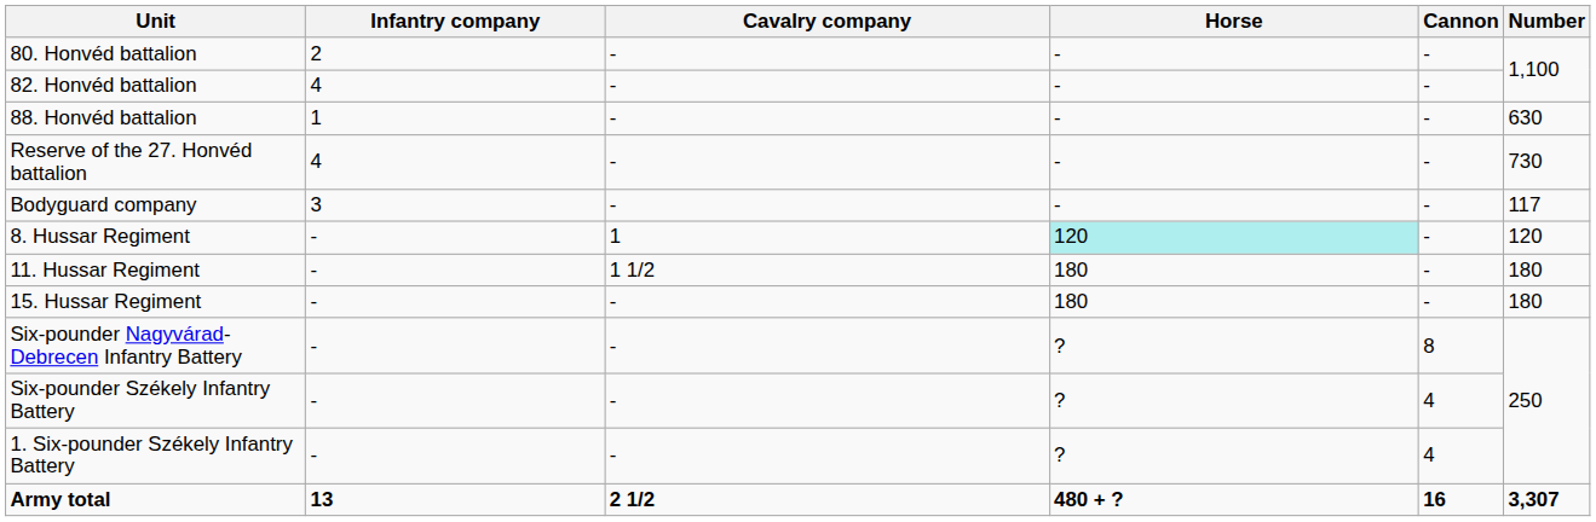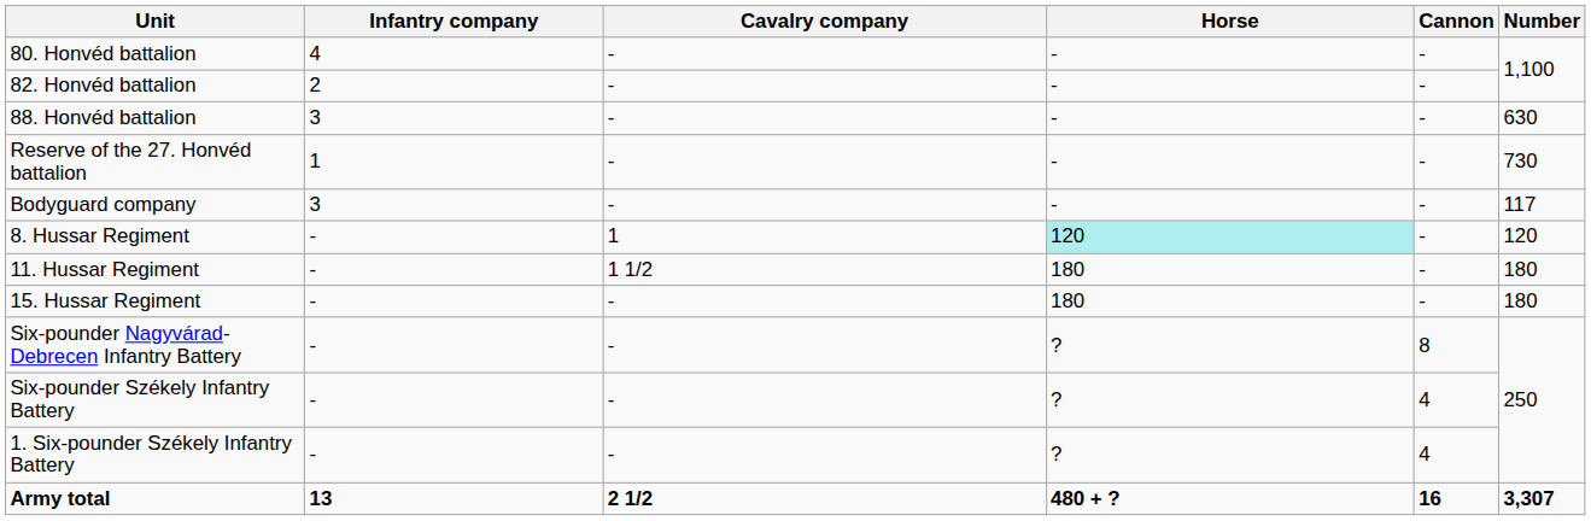 <table class="wikitable">
 <tr>
 <th width=20%>Unit</th>
 <th width=20%>Infantry company</th>
 <th width=30%>Cavalry company</th>
 <th width=25%>Horse</th>
 <th width=10%>Cannon</th>
 <th width=5%>Number</th>
 </tr>
 <tr>
 <td>80. Honvéd battalion</td>
-<td>2</td>
+<td>4</td>
 <td>-</td>
 <td>-</td>
 <td>-</td>
 <td rowspan=2>1,100</td>
 </tr>
 <tr>
 <td>82. Honvéd battalion</td>
-<td>4</td>
+<td>2</td>
 <td>-</td>
 <td>-</td>
 <td>-</td>
 </tr>
 <tr>
 <td>88. Honvéd battalion</td>
-<td>1</td>
+<td>3</td>
 <td>-</td>
 <td>-</td>
 <td>-</td>
 <td>630</td>
 </tr>
 <tr>
 <td>Reserve of the 27. Honvéd battalion</td>
-<td>4</td>
+<td>1</td>
 <td>-</td>
 <td>-</td>
 <td>-</td>
 <td>730</td>
 </tr>
 <tr>
 <td>Bodyguard company</td>
 <td>3</td>
 <td>-</td>
 <td>-</td>
 <td>-</td>
 <td>117</td>
 </tr>
 <tr>
 <td>8. Hussar Regiment</td>
 <td>-</td>
 <td>1</td>
 <td style="background: paleturquoise;">120</td>
 <td>-</td>
 <td>120</td>
 </tr>
 <tr>
 <td>11. Hussar Regiment</td>
 <td>-</td>
 <td>1 1/2</td>
 <td>180</td>
 <td>-</td>
 <td>180</td>
 </tr>
 <tr>
 <td>15. Hussar Regiment</td>
 <td>-</td>
 <td>-</td>
 <td>180</td>
 <td>-</td>
 <td>180</td>
 </tr>
 <tr>
 <td>Six-pounder <a href='#'>Nagyvárad</a>-<a href='#'>Debrecen</a> Infantry Battery</td>
 <td>-</td>
 <td>-</td>
 <td>?</td>
 <td>8</td>
 <td rowspan=3>250</td>
 </tr>
 <tr>
 <td>Six-pounder Székely Infantry Battery</td>
 <td>-</td>
 <td>-</td>
 <td>?</td>
 <td>4</td>
 </tr>
 <tr>
 <td>1. Six-pounder Székely Infantry Battery</td>
 <td>-</td>
 <td>-</td>
 <td>?</td>
 <td>4</td>
 </tr>
 <tr>
 <td><strong>Army total</strong></td>
 <td><strong>13</strong></td>
 <td><strong>2 1/2</strong></td>
 <td><strong>480 + ?</strong></td>
 <td><strong>16</strong></td>
 <td><strong>3,307</strong></td>
 </tr>
 </table>
